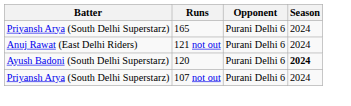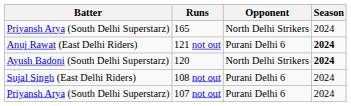 <table class="wikitable">
 <tr>
 <th>Batter</th>
 <th>Runs</th>
 <th>Opponent</th>
 <th>Season</th>
 </tr>
 <tr>
 <td><a href='#'>Priyansh Arya</a> (South Delhi Superstarz)</td>
 <td>165</td>
-<td>Purani Delhi 6</td>
+<td>North Delhi Strikers</td>
 <td>2024</td>
 </tr>
 <tr>
 <td><a href='#'>Anuj Rawat</a> (East Delhi Riders)</td>
 <td>121 <a href='#'>not out</a></td>
 <td>Purani Delhi 6</td>
-<td>2024</td>
+<td><strong>2024</strong></td>
 </tr>
 <tr>
 <td><a href='#'>Ayush Badoni</a> (South Delhi Superstarz)</td>
 <td>120</td>
+<td>North Delhi Strikers</td>
+<td><strong>2024</strong></td>
+</tr>
+<tr>
+<td><a href='#'>Sujal Singh</a> (East Delhi Riders)</td>
+<td>108 <a href='#'>not out</a></td>
 <td>Purani Delhi 6</td>
-<td><strong>2024</strong></td>
+<td>2024</td>
 </tr>
 <tr>
 <td><a href='#'>Priyansh Arya</a> (South Delhi Superstarz)</td>
 <td>107 <a href='#'>not out</a></td>
 <td>Purani Delhi 6</td>
 <td>2024</td>
 </tr>
 </table>
